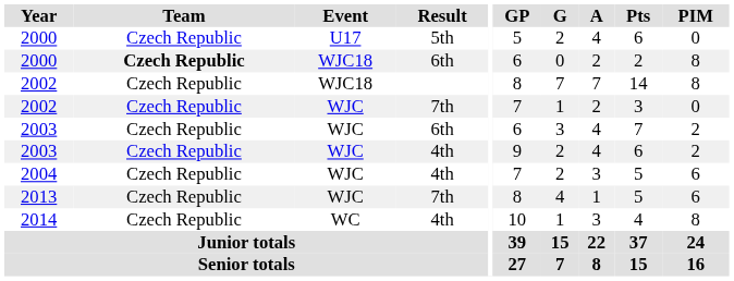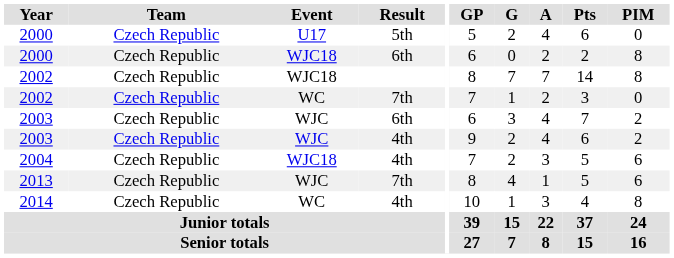 <table border="0" cellpadding="1" cellspacing="0" ID="Table3" style="text-align:center; width:40em">
 <tr ALIGN="center" bgcolor="#e0e0e0">
 <th>Year</th>
 <th>Team</th>
 <th>Event</th>
 <th>Result</th>
 <th rowspan="99" bgcolor="#ffffff"></th>
 <th>GP</th>
 <th>G</th>
 <th>A</th>
 <th>Pts</th>
 <th>PIM</th>
 </tr>
 <tr>
 <td><a href='#'>2000</a></td>
 <td><a href='#'>Czech Republic</a></td>
 <td><a href='#'>U17</a></td>
 <td>5th</td>
 <td>5</td>
 <td>2</td>
 <td>4</td>
 <td>6</td>
 <td>0</td>
 </tr>
 <tr bgcolor="#f0f0f0">
 <td><a href='#'>2000</a></td>
-<td><strong>Czech Republic</strong></td>
+<td>Czech Republic</td>
 <td><a href='#'>WJC18</a></td>
 <td>6th</td>
 <td>6</td>
 <td>0</td>
 <td>2</td>
 <td>2</td>
 <td>8</td>
 </tr>
 <tr>
 <td><a href='#'>2002</a></td>
 <td>Czech Republic</td>
 <td>WJC18</td>
 <td></td>
 <td>8</td>
 <td>7</td>
 <td>7</td>
 <td>14</td>
 <td>8</td>
 </tr>
 <tr bgcolor="#f0f0f0">
 <td><a href='#'>2002</a></td>
 <td><a href='#'>Czech Republic</a></td>
-<td><a href='#'>WJC</a></td>
+<td>WC</td>
 <td>7th</td>
 <td>7</td>
 <td>1</td>
 <td>2</td>
 <td>3</td>
 <td>0</td>
 </tr>
 <tr>
 <td><a href='#'>2003</a></td>
 <td>Czech Republic</td>
 <td>WJC</td>
 <td>6th</td>
 <td>6</td>
 <td>3</td>
 <td>4</td>
 <td>7</td>
 <td>2</td>
 </tr>
 <tr bgcolor="#f0f0f0">
 <td><a href='#'>2003</a></td>
 <td><a href='#'>Czech Republic</a></td>
 <td><a href='#'>WJC</a></td>
 <td>4th</td>
 <td>9</td>
 <td>2</td>
 <td>4</td>
 <td>6</td>
 <td>2</td>
 </tr>
 <tr>
 <td><a href='#'>2004</a></td>
 <td>Czech Republic</td>
-<td>WJC</td>
+<td><a href='#'>WJC18</a></td>
 <td>4th</td>
 <td>7</td>
 <td>2</td>
 <td>3</td>
 <td>5</td>
 <td>6</td>
 </tr>
 <tr bgcolor="#f0f0f0">
 <td><a href='#'>2013</a></td>
 <td>Czech Republic</td>
 <td>WJC</td>
 <td>7th</td>
 <td>8</td>
 <td>4</td>
 <td>1</td>
 <td>5</td>
 <td>6</td>
 </tr>
 <tr>
 <td><a href='#'>2014</a></td>
 <td>Czech Republic</td>
 <td>WC</td>
 <td>4th</td>
 <td>10</td>
 <td>1</td>
 <td>3</td>
 <td>4</td>
 <td>8</td>
 </tr>
 <tr bgcolor="#e0e0e0">
 <th colspan=4>Junior totals</th>
 <th>39</th>
 <th>15</th>
 <th>22</th>
 <th>37</th>
 <th>24</th>
 </tr>
 <tr bgcolor="#e0e0e0">
 <th colspan=4>Senior totals</th>
 <th>27</th>
 <th>7</th>
 <th>8</th>
 <th>15</th>
 <th>16</th>
 </tr>
 </table>
